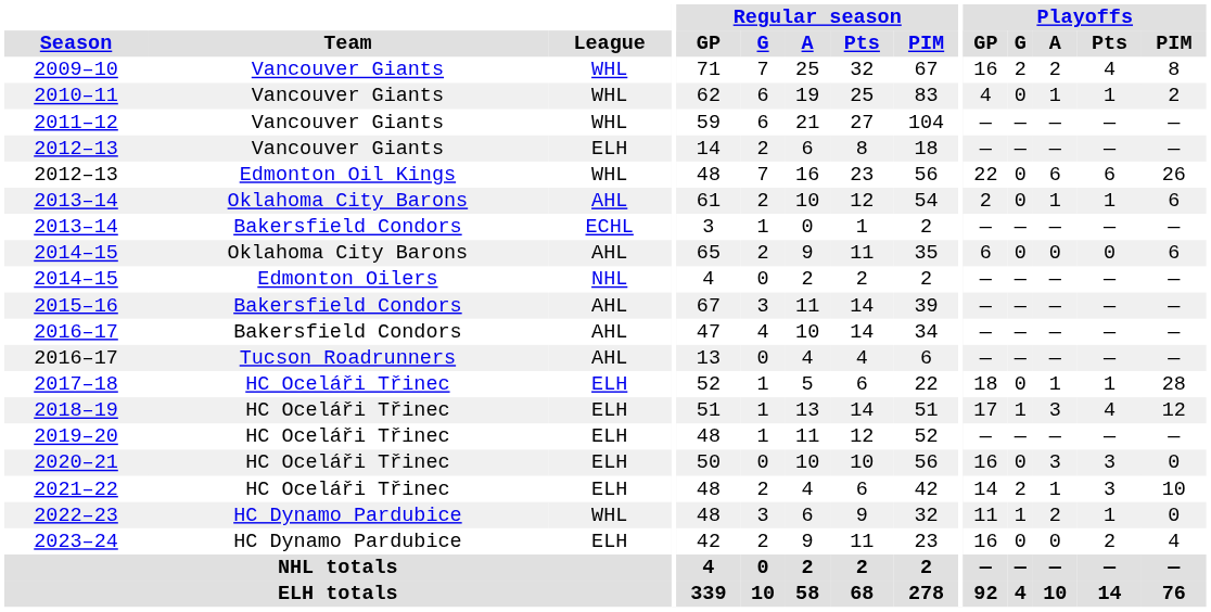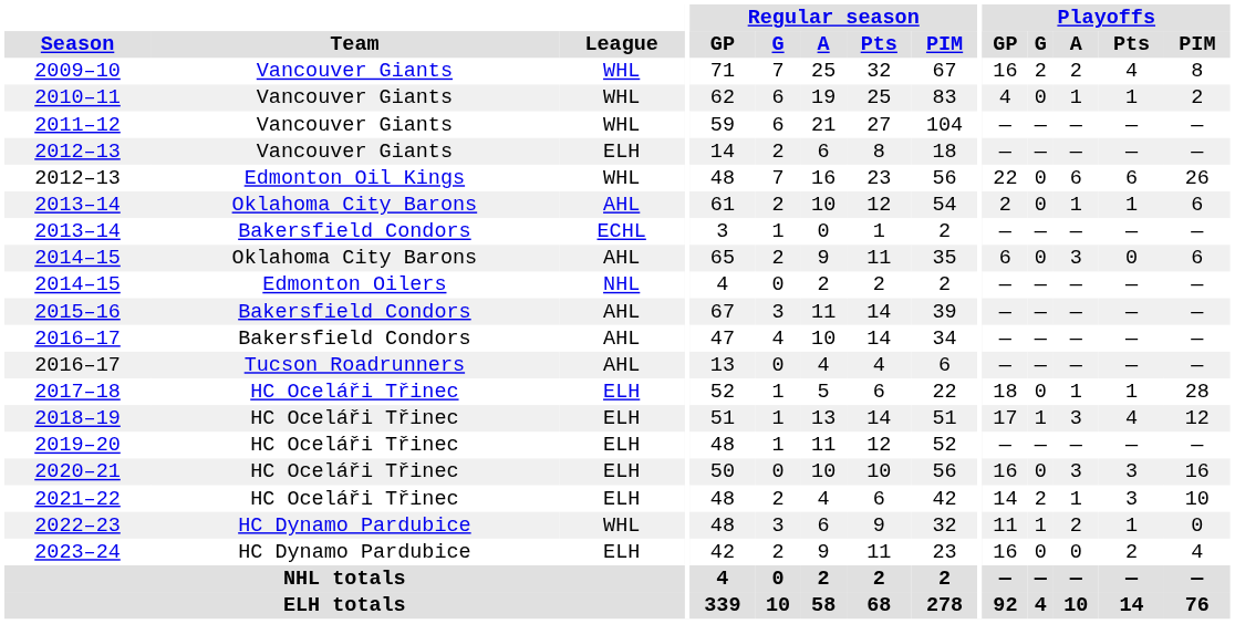 <table border="0" cellpadding="1" cellspacing="0" style="text-align:center; width:60em">
 <tr bgcolor="#e0e0e0">
 <th colspan="3" bgcolor="#ffffff"></th>
 <th rowspan="99" bgcolor="#ffffff"></th>
 <th colspan="5"><a href='#'>Regular season</a></th>
 <th rowspan="99" bgcolor="#ffffff"></th>
 <th colspan="5"><a href='#'>Playoffs</a></th>
 </tr>
 <tr bgcolor="#e0e0e0">
 <th><a href='#'>Season</a></th>
 <th>Team</th>
 <th>League</th>
 <th>GP</th>
 <th><a href='#'>G</a></th>
 <th><a href='#'>A</a></th>
 <th><a href='#'>Pts</a></th>
 <th><a href='#'>PIM</a></th>
 <th>GP</th>
 <th>G</th>
 <th>A</th>
 <th>Pts</th>
 <th>PIM</th>
 </tr>
 <tr>
 <td><a href='#'>2009–10</a></td>
 <td><a href='#'>Vancouver Giants</a></td>
 <td><a href='#'>WHL</a></td>
 <td>71</td>
 <td>7</td>
 <td>25</td>
 <td>32</td>
 <td>67</td>
 <td>16</td>
 <td>2</td>
 <td>2</td>
 <td>4</td>
 <td>8</td>
 </tr>
 <tr bgcolor="#f0f0f0">
 <td><a href='#'>2010–11</a></td>
 <td>Vancouver Giants</td>
 <td>WHL</td>
 <td>62</td>
 <td>6</td>
 <td>19</td>
 <td>25</td>
 <td>83</td>
 <td>4</td>
 <td>0</td>
 <td>1</td>
 <td>1</td>
 <td>2</td>
 </tr>
 <tr>
 <td><a href='#'>2011–12</a></td>
 <td>Vancouver Giants</td>
 <td>WHL</td>
 <td>59</td>
 <td>6</td>
 <td>21</td>
 <td>27</td>
 <td>104</td>
 <td>—</td>
 <td>—</td>
 <td>—</td>
 <td>—</td>
 <td>—</td>
 </tr>
 <tr bgcolor="#f0f0f0">
 <td><a href='#'>2012–13</a></td>
 <td>Vancouver Giants</td>
 <td>ELH</td>
 <td>14</td>
 <td>2</td>
 <td>6</td>
 <td>8</td>
 <td>18</td>
 <td>—</td>
 <td>—</td>
 <td>—</td>
 <td>—</td>
 <td>—</td>
 </tr>
 <tr>
 <td>2012–13</td>
 <td><a href='#'>Edmonton Oil Kings</a></td>
 <td>WHL</td>
 <td>48</td>
 <td>7</td>
 <td>16</td>
 <td>23</td>
 <td>56</td>
 <td>22</td>
 <td>0</td>
 <td>6</td>
 <td>6</td>
 <td>26</td>
 </tr>
 <tr bgcolor="#f0f0f0">
 <td><a href='#'>2013–14</a></td>
 <td><a href='#'>Oklahoma City Barons</a></td>
 <td><a href='#'>AHL</a></td>
 <td>61</td>
 <td>2</td>
 <td>10</td>
 <td>12</td>
 <td>54</td>
 <td>2</td>
 <td>0</td>
 <td>1</td>
 <td>1</td>
 <td>6</td>
 </tr>
 <tr>
 <td><a href='#'>2013–14</a></td>
 <td><a href='#'>Bakersfield Condors</a></td>
 <td><a href='#'>ECHL</a></td>
 <td>3</td>
 <td>1</td>
 <td>0</td>
 <td>1</td>
 <td>2</td>
 <td>—</td>
 <td>—</td>
 <td>—</td>
 <td>—</td>
 <td>—</td>
 </tr>
 <tr bgcolor="#f0f0f0">
 <td><a href='#'>2014–15</a></td>
 <td>Oklahoma City Barons</td>
 <td>AHL</td>
 <td>65</td>
 <td>2</td>
 <td>9</td>
 <td>11</td>
 <td>35</td>
 <td>6</td>
 <td>0</td>
-<td>0</td>
+<td>3</td>
 <td>0</td>
 <td>6</td>
 </tr>
 <tr>
 <td><a href='#'>2014–15</a></td>
 <td><a href='#'>Edmonton Oilers</a></td>
 <td><a href='#'>NHL</a></td>
 <td>4</td>
 <td>0</td>
 <td>2</td>
 <td>2</td>
 <td>2</td>
 <td>—</td>
 <td>—</td>
 <td>—</td>
 <td>—</td>
 <td>—</td>
 </tr>
 <tr bgcolor="#f0f0f0">
 <td><a href='#'>2015–16</a></td>
 <td><a href='#'>Bakersfield Condors</a></td>
 <td>AHL</td>
 <td>67</td>
 <td>3</td>
 <td>11</td>
 <td>14</td>
 <td>39</td>
 <td>—</td>
 <td>—</td>
 <td>—</td>
 <td>—</td>
 <td>—</td>
 </tr>
 <tr>
 <td><a href='#'>2016–17</a></td>
 <td>Bakersfield Condors</td>
 <td>AHL</td>
 <td>47</td>
 <td>4</td>
 <td>10</td>
 <td>14</td>
 <td>34</td>
 <td>—</td>
 <td>—</td>
 <td>—</td>
 <td>—</td>
 <td>—</td>
 </tr>
 <tr bgcolor="#f0f0f0">
 <td>2016–17</td>
 <td><a href='#'>Tucson Roadrunners</a></td>
 <td>AHL</td>
 <td>13</td>
 <td>0</td>
 <td>4</td>
 <td>4</td>
 <td>6</td>
 <td>—</td>
 <td>—</td>
 <td>—</td>
 <td>—</td>
 <td>—</td>
 </tr>
 <tr>
 <td><a href='#'>2017–18</a></td>
 <td><a href='#'>HC Oceláři Třinec</a></td>
 <td><a href='#'>ELH</a></td>
 <td>52</td>
 <td>1</td>
 <td>5</td>
 <td>6</td>
 <td>22</td>
 <td>18</td>
 <td>0</td>
 <td>1</td>
 <td>1</td>
 <td>28</td>
 </tr>
 <tr bgcolor="#f0f0f0">
 <td><a href='#'>2018–19</a></td>
 <td>HC Oceláři Třinec</td>
 <td>ELH</td>
 <td>51</td>
 <td>1</td>
 <td>13</td>
 <td>14</td>
 <td>51</td>
 <td>17</td>
 <td>1</td>
 <td>3</td>
 <td>4</td>
 <td>12</td>
 </tr>
 <tr>
 <td><a href='#'>2019–20</a></td>
 <td>HC Oceláři Třinec</td>
 <td>ELH</td>
 <td>48</td>
 <td>1</td>
 <td>11</td>
 <td>12</td>
 <td>52</td>
 <td>—</td>
 <td>—</td>
 <td>—</td>
 <td>—</td>
 <td>—</td>
 </tr>
 <tr bgcolor="#f0f0f0">
 <td><a href='#'>2020–21</a></td>
 <td>HC Oceláři Třinec</td>
 <td>ELH</td>
 <td>50</td>
 <td>0</td>
 <td>10</td>
 <td>10</td>
 <td>56</td>
 <td>16</td>
 <td>0</td>
 <td>3</td>
 <td>3</td>
-<td>0</td>
+<td>16</td>
 </tr>
 <tr>
 <td><a href='#'>2021–22</a></td>
 <td>HC Oceláři Třinec</td>
 <td>ELH</td>
 <td>48</td>
 <td>2</td>
 <td>4</td>
 <td>6</td>
 <td>42</td>
 <td>14</td>
 <td>2</td>
 <td>1</td>
 <td>3</td>
 <td>10</td>
 </tr>
 <tr bgcolor="#f0f0f0">
 <td><a href='#'>2022–23</a></td>
 <td><a href='#'>HC Dynamo Pardubice</a></td>
 <td>WHL</td>
 <td>48</td>
 <td>3</td>
 <td>6</td>
 <td>9</td>
 <td>32</td>
 <td>11</td>
 <td>1</td>
 <td>2</td>
 <td>1</td>
 <td>0</td>
 </tr>
 <tr>
 <td><a href='#'>2023–24</a></td>
 <td>HC Dynamo Pardubice</td>
 <td>ELH</td>
 <td>42</td>
 <td>2</td>
 <td>9</td>
 <td>11</td>
 <td>23</td>
 <td>16</td>
 <td>0</td>
 <td>0</td>
 <td>2</td>
 <td>4</td>
 </tr>
 <tr bgcolor="#e0e0e0">
 <th colspan="3">NHL totals</th>
 <th>4</th>
 <th>0</th>
 <th>2</th>
 <th>2</th>
 <th>2</th>
 <th>—</th>
 <th>—</th>
 <th>—</th>
 <th>—</th>
 <th>—</th>
 </tr>
 <tr bgcolor="#e0e0e0">
 <th colspan="3">ELH totals</th>
 <th>339</th>
 <th>10</th>
 <th>58</th>
 <th>68</th>
 <th>278</th>
 <th>92</th>
 <th>4</th>
 <th>10</th>
 <th>14</th>
 <th>76</th>
 </tr>
 </table>
